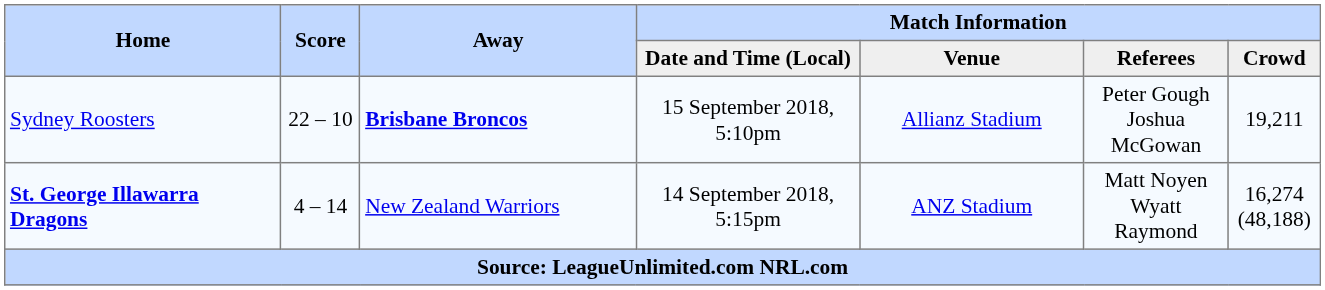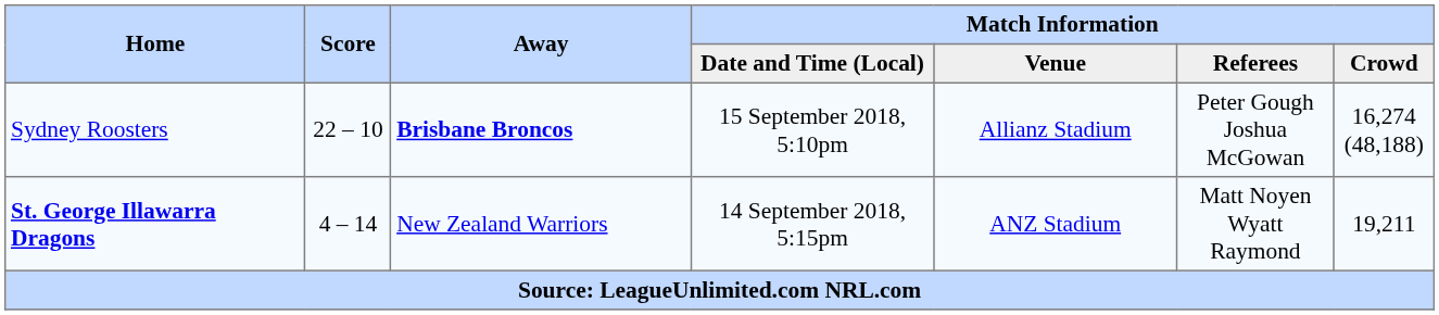 <table border="1" cellpadding="3" cellspacing="0" style="border-collapse:collapse; font-size:90%; text-align:center; width:100%;">
 <tr style="background:#c1d8ff;">
 <th rowspan="2" style="width:21%;">Home</th>
 <th rowspan="2" style="width:6%;">Score</th>
 <th rowspan="2" style="width:21%;">Away</th>
 <th colspan=6>Match Information</th>
 </tr>
 <tr style="background:#efefef;">
 <th width=17%>Date and Time (Local)</th>
 <th width=17%>Venue</th>
 <th width=11%>Referees</th>
 <th width=7%>Crowd</th>
 </tr>
 <tr style="background:#f5faff;">
 <td align=left> <a href='#'>Sydney Roosters</a></td>
 <td>22 – 10</td>
 <td align=left> <strong><a href='#'>Brisbane Broncos</a></strong></td>
 <td>15 September 2018, 5:10pm</td>
 <td><a href='#'>Allianz Stadium</a></td>
 <td>Peter Gough<br>Joshua McGowan</td>
-<td>19,211</td>
+<td>16,274 <br> (48,188)</td>
 </tr>
 <tr style="background:#f5faff;">
 <td align=left> <strong><a href='#'>St. George Illawarra Dragons</a></strong></td>
 <td>4 – 14</td>
 <td align=left> <a href='#'>New Zealand Warriors</a></td>
 <td>14 September 2018, 5:15pm</td>
 <td><a href='#'>ANZ Stadium</a></td>
 <td>Matt Noyen<br>Wyatt Raymond</td>
-<td>16,274 <br> (48,188)</td>
+<td>19,211</td>
 </tr>
 <tr bgcolor="#C1D8FF">
 <th colspan="7">Source: LeagueUnlimited.com NRL.com    </th>
 </tr>
 </table>
